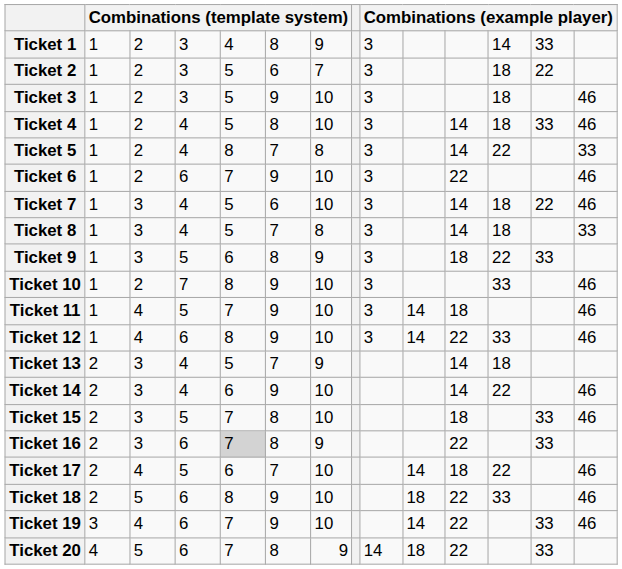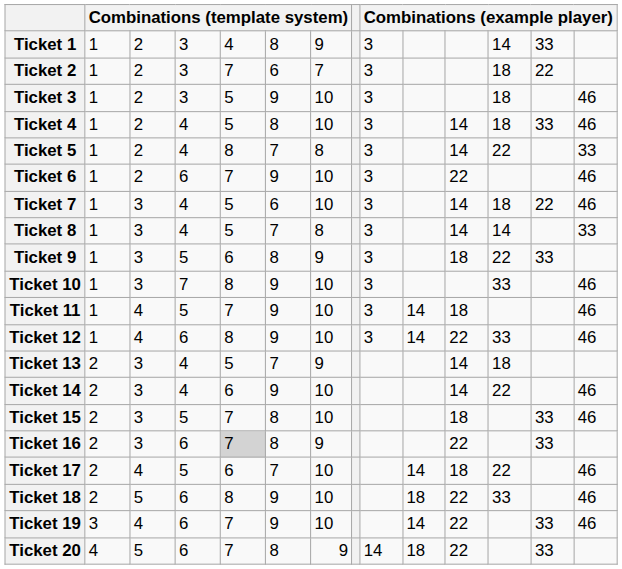 <table class="wikitable defaultcenter col1left table-yes2" style="margin:0.5em auto">
 <tr>
 <th align="center"></th>
 <th colspan="6"><strong>Combinations (template system)</strong></th>
 <th></th>
 <th colspan="6"><strong>Combinations (example player)</strong></th>
 </tr>
 <tr>
 <th>Ticket 1</th>
 <td>1</td>
 <td>2</td>
 <td>3</td>
 <td>4</td>
 <td>8</td>
 <td>9</td>
 <th></th>
 <td>3</td>
 <td></td>
 <td></td>
 <td>14</td>
 <td>33</td>
 <td></td>
 </tr>
 <tr>
 <th>Ticket 2</th>
 <td>1</td>
 <td>2</td>
 <td>3</td>
-<td>5</td>
+<td>7</td>
 <td>6</td>
 <td>7</td>
 <th></th>
 <td>3</td>
 <td></td>
 <td></td>
 <td>18</td>
 <td>22</td>
 <td></td>
 </tr>
 <tr>
 <th>Ticket 3</th>
 <td>1</td>
 <td>2</td>
 <td>3</td>
 <td>5</td>
 <td>9</td>
 <td>10</td>
 <th></th>
 <td>3</td>
 <td></td>
 <td></td>
 <td>18</td>
 <td></td>
 <td>46</td>
 </tr>
 <tr>
 <th>Ticket 4</th>
 <td>1</td>
 <td>2</td>
 <td>4</td>
 <td>5</td>
 <td>8</td>
 <td>10</td>
 <th></th>
 <td>3</td>
 <td></td>
 <td>14</td>
 <td>18</td>
 <td>33</td>
 <td>46</td>
 </tr>
 <tr>
 <th>Ticket 5</th>
 <td>1</td>
 <td>2</td>
 <td>4</td>
 <td>8</td>
 <td>7</td>
 <td>8</td>
 <th></th>
 <td>3</td>
 <td></td>
 <td>14</td>
 <td>22</td>
 <td></td>
 <td>33</td>
 </tr>
 <tr>
 <th>Ticket 6</th>
 <td>1</td>
 <td>2</td>
 <td>6</td>
 <td>7</td>
 <td>9</td>
 <td>10</td>
 <th></th>
 <td>3</td>
 <td></td>
 <td>22</td>
 <td></td>
 <td></td>
 <td>46</td>
 </tr>
 <tr>
 <th>Ticket 7</th>
 <td>1</td>
 <td>3</td>
 <td>4</td>
 <td>5</td>
 <td>6</td>
 <td>10</td>
 <th></th>
 <td>3</td>
 <td></td>
 <td>14</td>
 <td>18</td>
 <td>22</td>
 <td>46</td>
 </tr>
 <tr>
 <th>Ticket 8</th>
 <td>1</td>
 <td>3</td>
 <td>4</td>
 <td>5</td>
 <td>7</td>
 <td>8</td>
 <th></th>
 <td>3</td>
 <td></td>
 <td>14</td>
-<td>18</td>
+<td>14</td>
 <td></td>
 <td>33</td>
 </tr>
 <tr>
 <th>Ticket 9</th>
 <td>1</td>
 <td>3</td>
 <td>5</td>
 <td>6</td>
 <td>8</td>
 <td>9</td>
 <th></th>
 <td>3</td>
 <td></td>
 <td>18</td>
 <td>22</td>
 <td>33</td>
 <td></td>
 </tr>
 <tr>
 <th>Ticket 10</th>
 <td>1</td>
-<td>2</td>
+<td>3</td>
 <td>7</td>
 <td>8</td>
 <td>9</td>
 <td>10</td>
 <th></th>
 <td>3</td>
 <td></td>
 <td></td>
 <td>33</td>
 <td></td>
 <td>46</td>
 </tr>
 <tr>
 <th>Ticket 11</th>
 <td>1</td>
 <td>4</td>
 <td>5</td>
 <td>7</td>
 <td>9</td>
 <td>10</td>
 <th></th>
 <td>3</td>
 <td>14</td>
 <td>18</td>
 <td></td>
 <td></td>
 <td>46</td>
 </tr>
 <tr>
 <th>Ticket 12</th>
 <td>1</td>
 <td>4</td>
 <td>6</td>
 <td>8</td>
 <td>9</td>
 <td>10</td>
 <th></th>
 <td>3</td>
 <td>14</td>
 <td>22</td>
 <td>33</td>
 <td></td>
 <td>46</td>
 </tr>
 <tr>
 <th>Ticket 13</th>
 <td>2</td>
 <td>3</td>
 <td>4</td>
 <td>5</td>
 <td>7</td>
 <td>9</td>
 <th></th>
 <td></td>
 <td></td>
 <td>14</td>
 <td>18</td>
 <td></td>
 <td></td>
 </tr>
 <tr>
 <th>Ticket 14</th>
 <td>2</td>
 <td>3</td>
 <td>4</td>
 <td>6</td>
 <td>9</td>
 <td>10</td>
 <th></th>
 <td></td>
 <td></td>
 <td>14</td>
 <td>22</td>
 <td></td>
 <td>46</td>
 </tr>
 <tr>
 <th>Ticket 15</th>
 <td>2</td>
 <td>3</td>
 <td>5</td>
 <td>7</td>
 <td>8</td>
 <td>10</td>
 <th></th>
 <td></td>
 <td></td>
 <td>18</td>
 <td></td>
 <td>33</td>
 <td>46</td>
 </tr>
 <tr>
 <th>Ticket 16</th>
 <td>2</td>
 <td>3</td>
 <td>6</td>
 <td style="background: lightgrey;">7</td>
 <td>8</td>
 <td>9</td>
 <th></th>
 <td></td>
 <td></td>
 <td>22</td>
 <td></td>
 <td>33</td>
 <td></td>
 </tr>
 <tr>
 <th>Ticket 17</th>
 <td>2</td>
 <td>4</td>
 <td>5</td>
 <td>6</td>
 <td>7</td>
 <td>10</td>
 <th></th>
 <td></td>
 <td>14</td>
 <td>18</td>
 <td>22</td>
 <td></td>
 <td>46</td>
 </tr>
 <tr>
 <th>Ticket 18</th>
 <td>2</td>
 <td>5</td>
 <td>6</td>
 <td>8</td>
 <td>9</td>
 <td>10</td>
 <th></th>
 <td></td>
 <td>18</td>
 <td>22</td>
 <td>33</td>
 <td></td>
 <td>46</td>
 </tr>
 <tr>
 <th>Ticket 19</th>
 <td>3</td>
 <td>4</td>
 <td>6</td>
 <td>7</td>
 <td>9</td>
 <td>10</td>
 <th></th>
 <td></td>
 <td>14</td>
 <td>22</td>
 <td></td>
 <td>33</td>
 <td>46</td>
 </tr>
 <tr>
 <th>Ticket 20</th>
 <td>4</td>
 <td>5</td>
 <td>6</td>
 <td>7</td>
 <td>8</td>
 <td align="right" style="width:2em">9</td>
 <th></th>
 <td>14</td>
 <td>18</td>
 <td>22</td>
 <td></td>
 <td>33</td>
 <td></td>
 </tr>
 </table>
